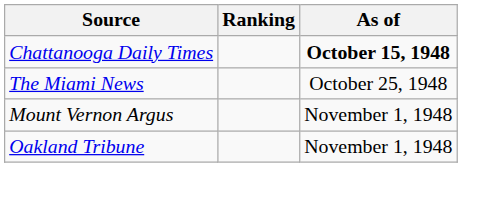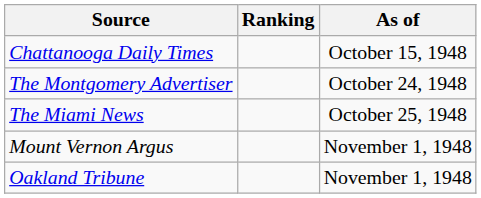 <table class="wikitable" style="text-align:center">
 <tr>
 <th>Source</th>
 <th>Ranking</th>
 <th>As of</th>
 </tr>
 <tr>
 <td align="left"><em><a href='#'>Chattanooga Daily Times</a></em></td>
 <td></td>
-<td><strong>October 15, 1948</strong></td>
+<td>October 15, 1948</td>
+</tr>
+<tr>
+<td align="left"><em><a href='#'>The Montgomery Advertiser</a></em></td>
+<td></td>
+<td>October 24, 1948</td>
 </tr>
 <tr>
 <td align="left"><em><a href='#'>The Miami News</a></em></td>
 <td></td>
 <td>October 25, 1948</td>
 </tr>
 <tr>
 <td align="left"><em>Mount Vernon Argus</em></td>
 <td></td>
 <td>November 1, 1948</td>
 </tr>
 <tr>
 <td align="left"><em><a href='#'>Oakland Tribune</a></em></td>
 <td></td>
 <td>November 1, 1948</td>
 </tr>
 </table>
